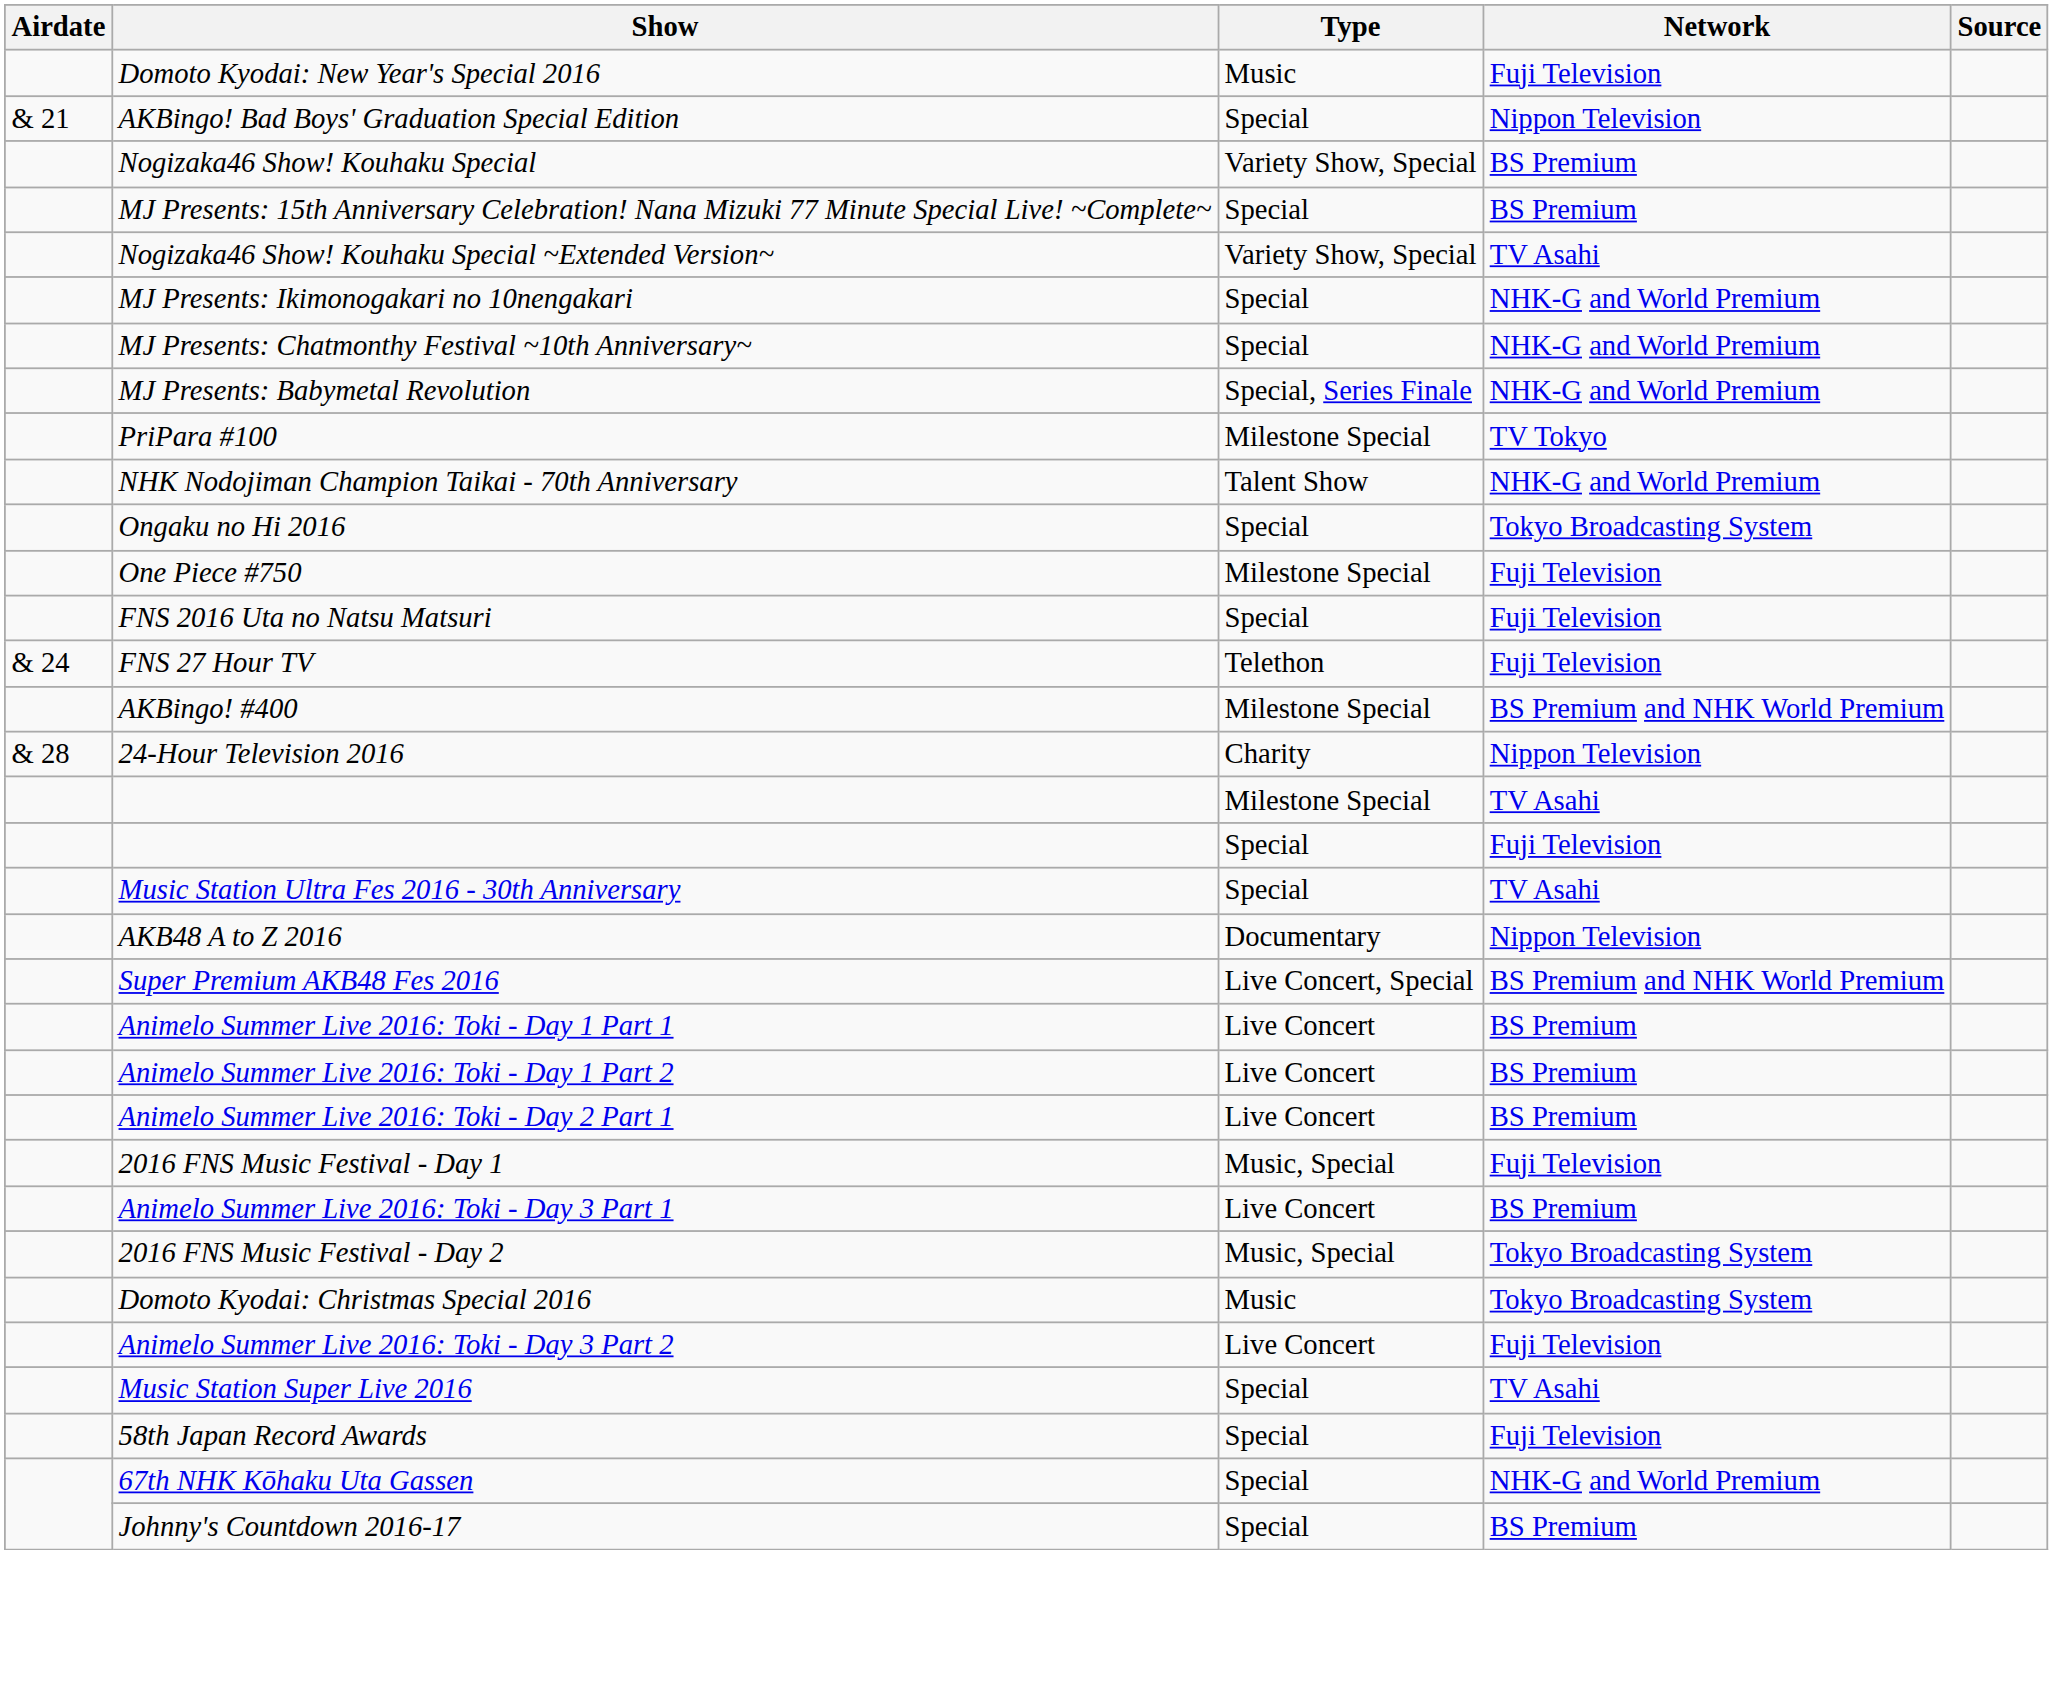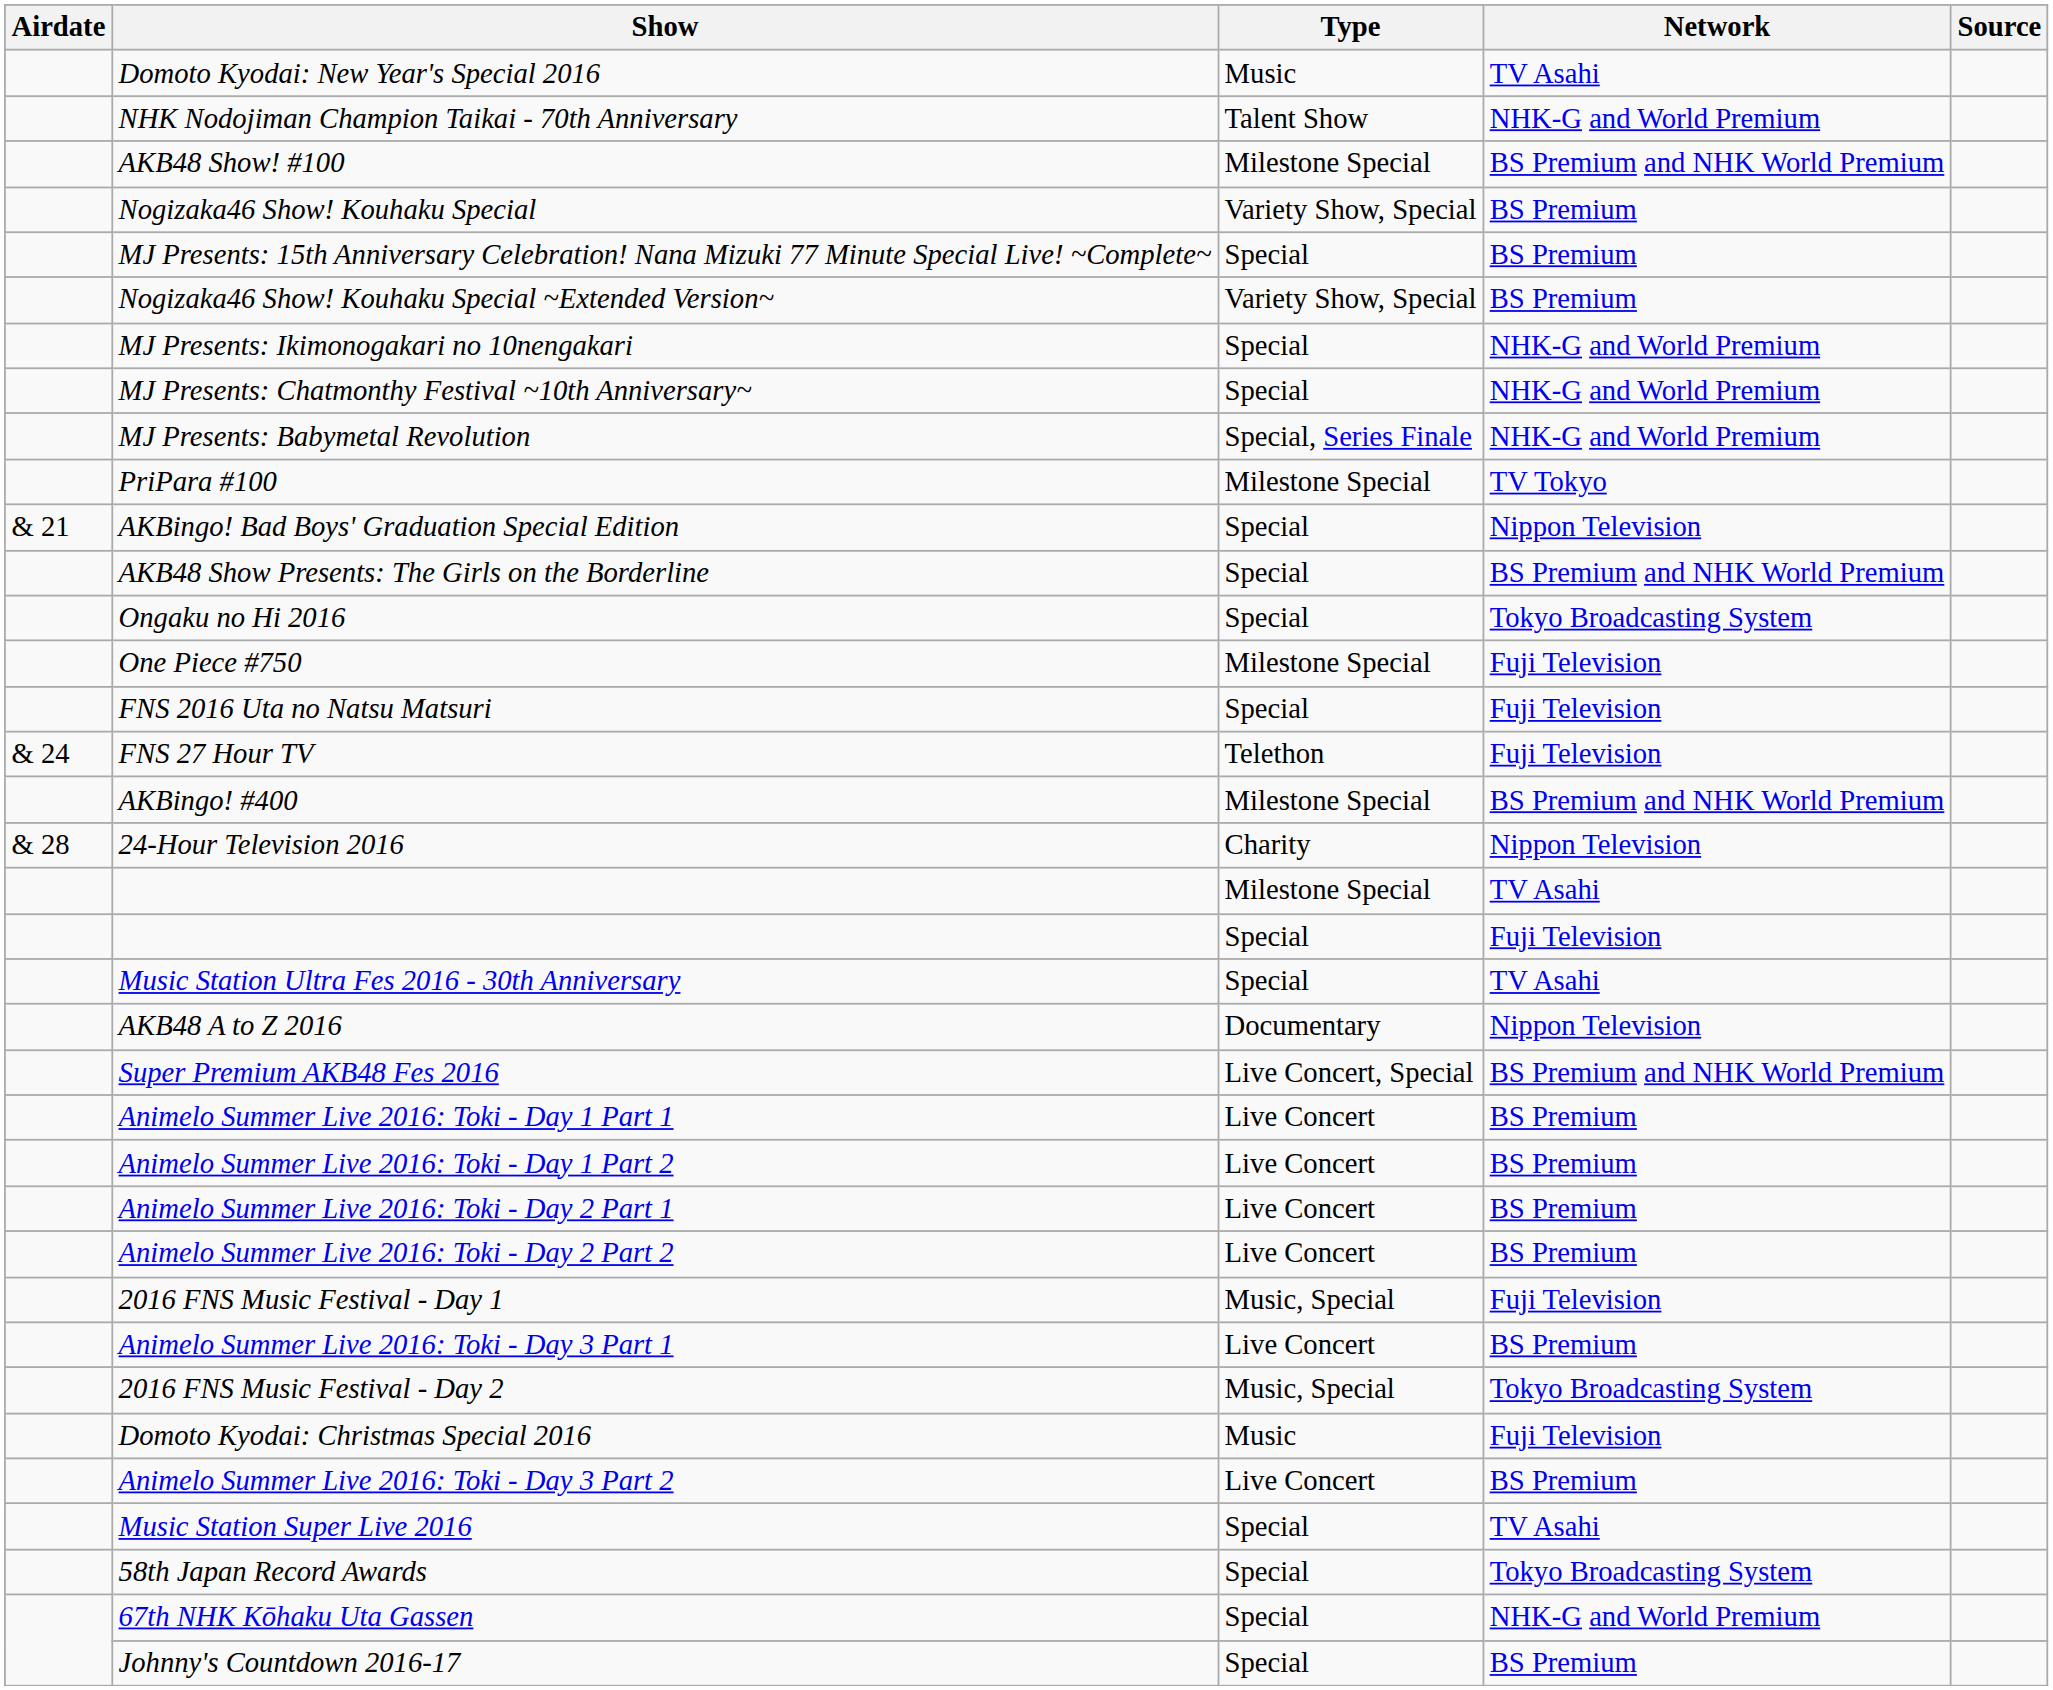 <table class="wikitable sortable">
 <tr>
 <th scope="col">Airdate</th>
 <th scope="col">Show</th>
 <th scope="col">Type</th>
 <th scope="col">Network</th>
 <th class="unsortable" scope="col">Source</th>
 </tr>
 <tr>
 <td></td>
 <td><em>Domoto Kyodai: New Year's Special 2016</em></td>
 <td>Music</td>
-<td><a href='#'>Fuji Television</a></td>
+<td><a href='#'>TV Asahi</a></td>
 <td></td>
 </tr>
 <tr>
-<td> & 21</td>
-<td><em>AKBingo! Bad Boys' Graduation Special Edition</em></td>
-<td>Special</td>
-<td><a href='#'>Nippon Television</a></td>
+<td></td>
+<td><em>NHK Nodojiman Champion Taikai - 70th Anniversary</em></td>
+<td>Talent Show</td>
+<td><a href='#'>NHK-G</a> <a href='#'>and World Premium</a></td>
+<td></td>
+</tr>
+<tr>
+<td></td>
+<td><em>AKB48 Show! #100</em> </td>
+<td>Milestone Special</td>
+<td><a href='#'>BS Premium</a> <a href='#'>and NHK World Premium</a></td>
 <td></td>
 </tr>
 <tr>
 <td></td>
 <td><em>Nogizaka46 Show! Kouhaku Special</em></td>
 <td>Variety Show, Special</td>
 <td><a href='#'>BS Premium</a></td>
 <td></td>
 </tr>
 <tr>
 <td></td>
 <td><em>MJ Presents: 15th Anniversary Celebration! Nana Mizuki 77 Minute Special Live! ~Complete~</em></td>
 <td>Special</td>
 <td><a href='#'>BS Premium</a></td>
 <td></td>
 </tr>
 <tr>
 <td></td>
 <td><em>Nogizaka46 Show! Kouhaku Special ~Extended Version~</em></td>
 <td>Variety Show, Special</td>
-<td><a href='#'>TV Asahi</a></td>
+<td><a href='#'>BS Premium</a></td>
 <td></td>
 </tr>
 <tr>
 <td></td>
 <td><em>MJ Presents: Ikimonogakari no 10nengakari</em></td>
 <td>Special</td>
 <td><a href='#'>NHK-G</a> <a href='#'>and World Premium</a></td>
 <td></td>
 </tr>
 <tr>
 <td></td>
 <td><em>MJ Presents: Chatmonthy Festival ~10th Anniversary~</em></td>
 <td>Special</td>
 <td><a href='#'>NHK-G</a> <a href='#'>and World Premium</a></td>
 <td></td>
 </tr>
 <tr>
 <td></td>
 <td><em>MJ Presents: Babymetal Revolution</em> </td>
 <td>Special, <a href='#'>Series Finale</a></td>
 <td><a href='#'>NHK-G</a> <a href='#'>and World Premium</a></td>
 <td></td>
 </tr>
 <tr>
 <td></td>
 <td><em>PriPara #100</em> </td>
 <td>Milestone Special</td>
 <td><a href='#'>TV Tokyo</a></td>
 <td></td>
 </tr>
 <tr>
+<td> & 21</td>
+<td><em>AKBingo! Bad Boys' Graduation Special Edition</em></td>
+<td>Special</td>
+<td><a href='#'>Nippon Television</a></td>
 <td></td>
-<td><em>NHK Nodojiman Champion Taikai - 70th Anniversary</em></td>
-<td>Talent Show</td>
-<td><a href='#'>NHK-G</a> <a href='#'>and World Premium</a></td>
+</tr>
+<tr>
+<td></td>
+<td><em>AKB48 Show Presents: The Girls on the Borderline</em></td>
+<td>Special</td>
+<td><a href='#'>BS Premium</a> <a href='#'>and NHK World Premium</a></td>
 <td></td>
 </tr>
 <tr>
 <td></td>
 <td><em>Ongaku no Hi 2016</em></td>
 <td>Special</td>
 <td><a href='#'>Tokyo Broadcasting System</a></td>
 <td></td>
 </tr>
 <tr>
 <td></td>
 <td><em>One Piece #750</em> </td>
 <td>Milestone Special</td>
 <td><a href='#'>Fuji Television</a></td>
 <td></td>
 </tr>
 <tr>
 <td></td>
 <td><em>FNS 2016 Uta no Natsu Matsuri</em></td>
 <td>Special</td>
 <td><a href='#'>Fuji Television</a></td>
 <td></td>
 </tr>
 <tr>
 <td> & 24</td>
 <td><em>FNS 27 Hour TV</em></td>
 <td>Telethon</td>
 <td><a href='#'>Fuji Television</a></td>
 <td></td>
 </tr>
 <tr>
 <td></td>
 <td><em>AKBingo! #400</em> </td>
 <td>Milestone Special</td>
 <td><a href='#'>BS Premium</a> <a href='#'>and NHK World Premium</a></td>
 <td></td>
 </tr>
 <tr>
 <td> & 28</td>
 <td><em>24-Hour Television 2016</em></td>
 <td>Charity</td>
 <td><a href='#'>Nippon Television</a></td>
 <td></td>
 </tr>
 <tr>
 <td></td>
 <td></td>
 <td>Milestone Special</td>
 <td><a href='#'>TV Asahi</a></td>
 <td></td>
 </tr>
 <tr>
 <td></td>
 <td></td>
 <td>Special</td>
 <td><a href='#'>Fuji Television</a></td>
 <td></td>
 </tr>
 <tr>
 <td></td>
 <td><em><a href='#'>Music Station Ultra Fes 2016 - 30th Anniversary</a></em></td>
 <td>Special</td>
 <td><a href='#'>TV Asahi</a></td>
 <td></td>
 </tr>
 <tr>
 <td></td>
 <td><em>AKB48 A to Z 2016</em></td>
 <td>Documentary</td>
 <td><a href='#'>Nippon Television</a></td>
 <td></td>
 </tr>
 <tr>
 <td></td>
 <td><em><a href='#'>Super Premium AKB48 Fes 2016</a></em></td>
 <td>Live Concert, Special</td>
 <td><a href='#'>BS Premium</a> <a href='#'>and NHK World Premium</a></td>
 <td></td>
 </tr>
 <tr>
 <td></td>
 <td><em><a href='#'>Animelo Summer Live 2016: Toki - Day 1 Part 1</a></em></td>
 <td>Live Concert</td>
 <td><a href='#'>BS Premium</a></td>
 <td></td>
 </tr>
 <tr>
 <td></td>
 <td><em><a href='#'>Animelo Summer Live 2016: Toki - Day 1 Part 2</a></em></td>
 <td>Live Concert</td>
 <td><a href='#'>BS Premium</a></td>
 <td></td>
 </tr>
 <tr>
 <td></td>
 <td><em><a href='#'>Animelo Summer Live 2016: Toki - Day 2 Part 1</a></em></td>
 <td>Live Concert</td>
 <td><a href='#'>BS Premium</a></td>
 <td></td>
 </tr>
 <tr>
 <td></td>
+<td><em><a href='#'>Animelo Summer Live 2016: Toki - Day 2 Part 2</a></em></td>
+<td>Live Concert</td>
+<td><a href='#'>BS Premium</a></td>
+<td></td>
+</tr>
+<tr>
+<td></td>
 <td><em>2016 FNS Music Festival - Day 1</em></td>
 <td>Music, Special</td>
 <td><a href='#'>Fuji Television</a></td>
 <td></td>
 </tr>
 <tr>
 <td></td>
 <td><em><a href='#'>Animelo Summer Live 2016: Toki - Day 3 Part 1</a></em></td>
 <td>Live Concert</td>
 <td><a href='#'>BS Premium</a></td>
 <td></td>
 </tr>
 <tr>
 <td></td>
 <td><em>2016 FNS Music Festival - Day 2</em></td>
 <td>Music, Special</td>
 <td><a href='#'>Tokyo Broadcasting System</a></td>
 <td></td>
 </tr>
 <tr>
 <td></td>
 <td><em>Domoto Kyodai: Christmas Special 2016</em></td>
 <td>Music</td>
-<td><a href='#'>Tokyo Broadcasting System</a></td>
+<td><a href='#'>Fuji Television</a></td>
 <td></td>
 </tr>
 <tr>
 <td></td>
 <td><em><a href='#'>Animelo Summer Live 2016: Toki - Day 3 Part 2</a></em></td>
 <td>Live Concert</td>
-<td><a href='#'>Fuji Television</a></td>
+<td><a href='#'>BS Premium</a></td>
 <td></td>
 </tr>
 <tr>
 <td></td>
 <td><em><a href='#'>Music Station Super Live 2016</a></em></td>
 <td>Special</td>
 <td><a href='#'>TV Asahi</a></td>
 <td></td>
 </tr>
 <tr>
 <td></td>
 <td><em>58th Japan Record Awards</em></td>
 <td>Special</td>
-<td><a href='#'>Fuji Television</a></td>
+<td><a href='#'>Tokyo Broadcasting System</a></td>
 <td></td>
 </tr>
 <tr>
 <td rowspan="2"></td>
 <td><em><a href='#'>67th NHK Kōhaku Uta Gassen</a></em></td>
 <td>Special</td>
 <td><a href='#'>NHK-G</a> <a href='#'>and World Premium</a></td>
 <td></td>
 </tr>
 <tr>
 <td><em>Johnny's Countdown 2016-17</em></td>
 <td>Special</td>
 <td><a href='#'>BS Premium</a></td>
 <td></td>
 </tr>
 </table>
